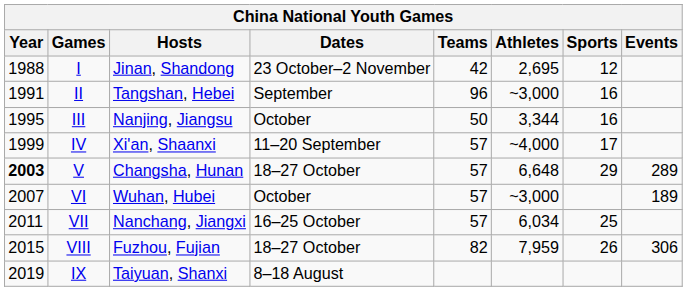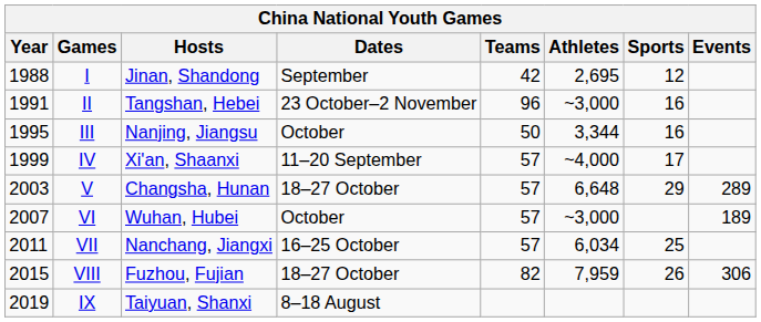 <table class="wikitable">
 <tr>
 <th colspan="8">China National Youth Games</th>
 </tr>
 <tr>
 <th>Year</th>
 <th>Games</th>
 <th>Hosts</th>
 <th>Dates</th>
 <th>Teams</th>
 <th>Athletes</th>
 <th>Sports</th>
 <th>Events</th>
 </tr>
 <tr>
 <td>1988</td>
 <td align=center><a href='#'>I</a></td>
 <td><a href='#'>Jinan</a>, <a href='#'>Shandong</a></td>
-<td>23 October–2 November</td>
+<td>September</td>
 <td align=right>42</td>
 <td align=right>2,695</td>
 <td align=right>12</td>
 <td align=right></td>
 </tr>
 <tr>
 <td>1991</td>
 <td align=center><a href='#'>II</a></td>
 <td><a href='#'>Tangshan</a>, <a href='#'>Hebei</a></td>
-<td>September</td>
+<td>23 October–2 November</td>
 <td align=right>96</td>
 <td align=right>~3,000</td>
 <td align=right>16</td>
 <td align=right></td>
 </tr>
 <tr>
 <td>1995</td>
 <td align=center><a href='#'>III</a></td>
 <td><a href='#'>Nanjing</a>, <a href='#'>Jiangsu</a></td>
 <td>October</td>
 <td align=right>50</td>
 <td align=right>3,344</td>
 <td align=right>16</td>
 <td align=right></td>
 </tr>
 <tr>
 <td>1999</td>
 <td align=center><a href='#'>IV</a></td>
 <td><a href='#'>Xi'an</a>, <a href='#'>Shaanxi</a></td>
 <td>11–20 September</td>
 <td align=right>57</td>
 <td align=right>~4,000</td>
 <td align=right>17</td>
 <td align=right></td>
 </tr>
 <tr>
-<td><strong>2003</strong></td>
+<td>2003</td>
 <td align=center><a href='#'>V</a></td>
 <td><a href='#'>Changsha</a>, <a href='#'>Hunan</a></td>
 <td>18–27 October</td>
 <td align=right>57</td>
 <td align=right>6,648</td>
 <td align=right>29</td>
 <td align=right>289</td>
 </tr>
 <tr>
 <td>2007</td>
 <td align=center><a href='#'>VI</a></td>
 <td><a href='#'>Wuhan</a>, <a href='#'>Hubei</a></td>
 <td>October</td>
 <td align=right>57</td>
 <td align=right>~3,000</td>
 <td align=right></td>
 <td align=right>189</td>
 </tr>
 <tr>
 <td>2011</td>
 <td align=center><a href='#'>VII</a></td>
 <td><a href='#'>Nanchang</a>, <a href='#'>Jiangxi</a></td>
 <td>16–25 October</td>
 <td align=right>57</td>
 <td align=right>6,034</td>
 <td align=right>25</td>
 <td align=right></td>
 </tr>
 <tr>
 <td>2015</td>
 <td align=center><a href='#'>VIII</a></td>
 <td><a href='#'>Fuzhou</a>, <a href='#'>Fujian</a></td>
 <td>18–27 October</td>
 <td align=right>82</td>
 <td align=right>7,959</td>
 <td align=right>26</td>
 <td align=right>306</td>
 </tr>
 <tr>
 <td>2019</td>
 <td align=center><a href='#'>IX</a></td>
 <td><a href='#'>Taiyuan</a>, <a href='#'>Shanxi</a></td>
 <td>8–18 August</td>
 <td align=right></td>
 <td align=right></td>
 <td align=right></td>
 <td align=right></td>
 </tr>
 </table>
